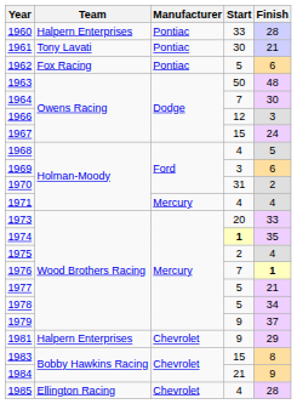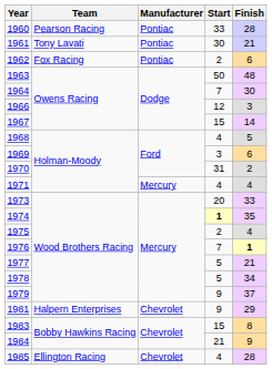 <table class="wikitable" style="font-size: 90%;">
 <tr>
 <th>Year</th>
 <th>Team</th>
 <th>Manufacturer</th>
 <th>Start</th>
 <th>Finish</th>
 </tr>
 <tr>
 <td><a href='#'>1960</a></td>
-<td><a href='#'>Halpern Enterprises</a></td>
+<td><a href='#'>Pearson Racing</a></td>
 <td><a href='#'>Pontiac</a></td>
 <td align=center>33</td>
 <td align=center style="background:#CFCFFF;">28</td>
 </tr>
 <tr>
 <td><a href='#'>1961</a></td>
 <td><a href='#'>Tony Lavati</a></td>
 <td><a href='#'>Pontiac</a></td>
 <td align=center>30</td>
 <td align=center style="background:#CFCFFF;">21</td>
 </tr>
 <tr>
 <td><a href='#'>1962</a></td>
 <td><a href='#'>Fox Racing</a></td>
 <td><a href='#'>Pontiac</a></td>
-<td align=center>5</td>
+<td align=center>2</td>
 <td align=center style="background:#FFDF9F;">6</td>
 </tr>
 <tr>
 <td><a href='#'>1963</a></td>
 <td rowspan=4><a href='#'>Owens Racing</a></td>
 <td rowspan=4><a href='#'>Dodge</a></td>
 <td align=center>50</td>
 <td align=center style="background:#EFCFFF;">48</td>
 </tr>
 <tr>
 <td><a href='#'>1964</a></td>
 <td align=center>7</td>
 <td align=center style="background:#EFCFFF;">30</td>
 </tr>
 <tr>
 <td><a href='#'>1966</a></td>
 <td align=center>12</td>
 <td align=center style="background:#DFDFDF;">3</td>
 </tr>
 <tr>
 <td><a href='#'>1967</a></td>
 <td align=center>15</td>
-<td align=center style="background:#EFCFFF;">24</td>
+<td align=center style="background:#EFCFFF;">14</td>
 </tr>
 <tr>
 <td><a href='#'>1968</a></td>
 <td rowspan=4><a href='#'>Holman-Moody</a></td>
 <td rowspan=3><a href='#'>Ford</a></td>
 <td align=center>4</td>
 <td align=center style="background:#DFDFDF;">5</td>
 </tr>
 <tr>
 <td><a href='#'>1969</a></td>
 <td align=center>3</td>
 <td align=center style="background:#FFDF9F;">6</td>
 </tr>
 <tr>
 <td><a href='#'>1970</a></td>
 <td align=center>31</td>
 <td align=center style="background:#DFDFDF;">2</td>
 </tr>
 <tr>
 <td><a href='#'>1971</a></td>
 <td><a href='#'>Mercury</a></td>
 <td align=center>4</td>
 <td align=center style="background:#DFDFDF;">4</td>
 </tr>
 <tr>
 <td><a href='#'>1973</a></td>
 <td rowspan=7><a href='#'>Wood Brothers Racing</a></td>
 <td rowspan=7><a href='#'>Mercury</a></td>
 <td align=center>20</td>
 <td align=center style="background:#EFCFFF;">33</td>
 </tr>
 <tr>
 <td><a href='#'>1974</a></td>
 <td align=center style="background:#FFFFBF;"><strong>1</strong></td>
 <td align=center style="background:#EFCFFF;">35</td>
 </tr>
 <tr>
 <td><a href='#'>1975</a></td>
 <td align=center>2</td>
 <td align=center style="background:#DFDFDF;">4</td>
 </tr>
 <tr>
 <td><a href='#'>1976</a></td>
 <td align=center>7</td>
 <td align=center style="background:#FFFFBF;"><strong>1</strong></td>
 </tr>
 <tr>
 <td><a href='#'>1977</a></td>
 <td align=center>5</td>
 <td align=center style="background:#EFCFFF;">21</td>
 </tr>
 <tr>
 <td><a href='#'>1978</a></td>
 <td align=center>5</td>
 <td align=center style="background:#EFCFFF;">34</td>
 </tr>
 <tr>
 <td><a href='#'>1979</a></td>
 <td align=center>9</td>
 <td align=center style="background:#EFCFFF;">37</td>
 </tr>
 <tr>
 <td><a href='#'>1981</a></td>
 <td><a href='#'>Halpern Enterprises</a></td>
 <td><a href='#'>Chevrolet</a></td>
 <td align=center>9</td>
 <td align=center style="background:#EFCFFF;">29</td>
 </tr>
 <tr>
 <td><a href='#'>1983</a></td>
 <td rowspan=2 nowrap><a href='#'>Bobby Hawkins Racing</a></td>
 <td rowspan=2><a href='#'>Chevrolet</a></td>
 <td align=center>15</td>
 <td align=center style="background:#FFDF9F;">8</td>
 </tr>
 <tr>
 <td><a href='#'>1984</a></td>
 <td align=center>21</td>
 <td align=center style="background:#FFDF9F;">9</td>
 </tr>
 <tr>
 <td><a href='#'>1985</a></td>
 <td><a href='#'>Ellington Racing</a></td>
 <td><a href='#'>Chevrolet</a></td>
 <td align=center>4</td>
 <td align=center style="background:#EFCFFF;">28</td>
 </tr>
 </table>
